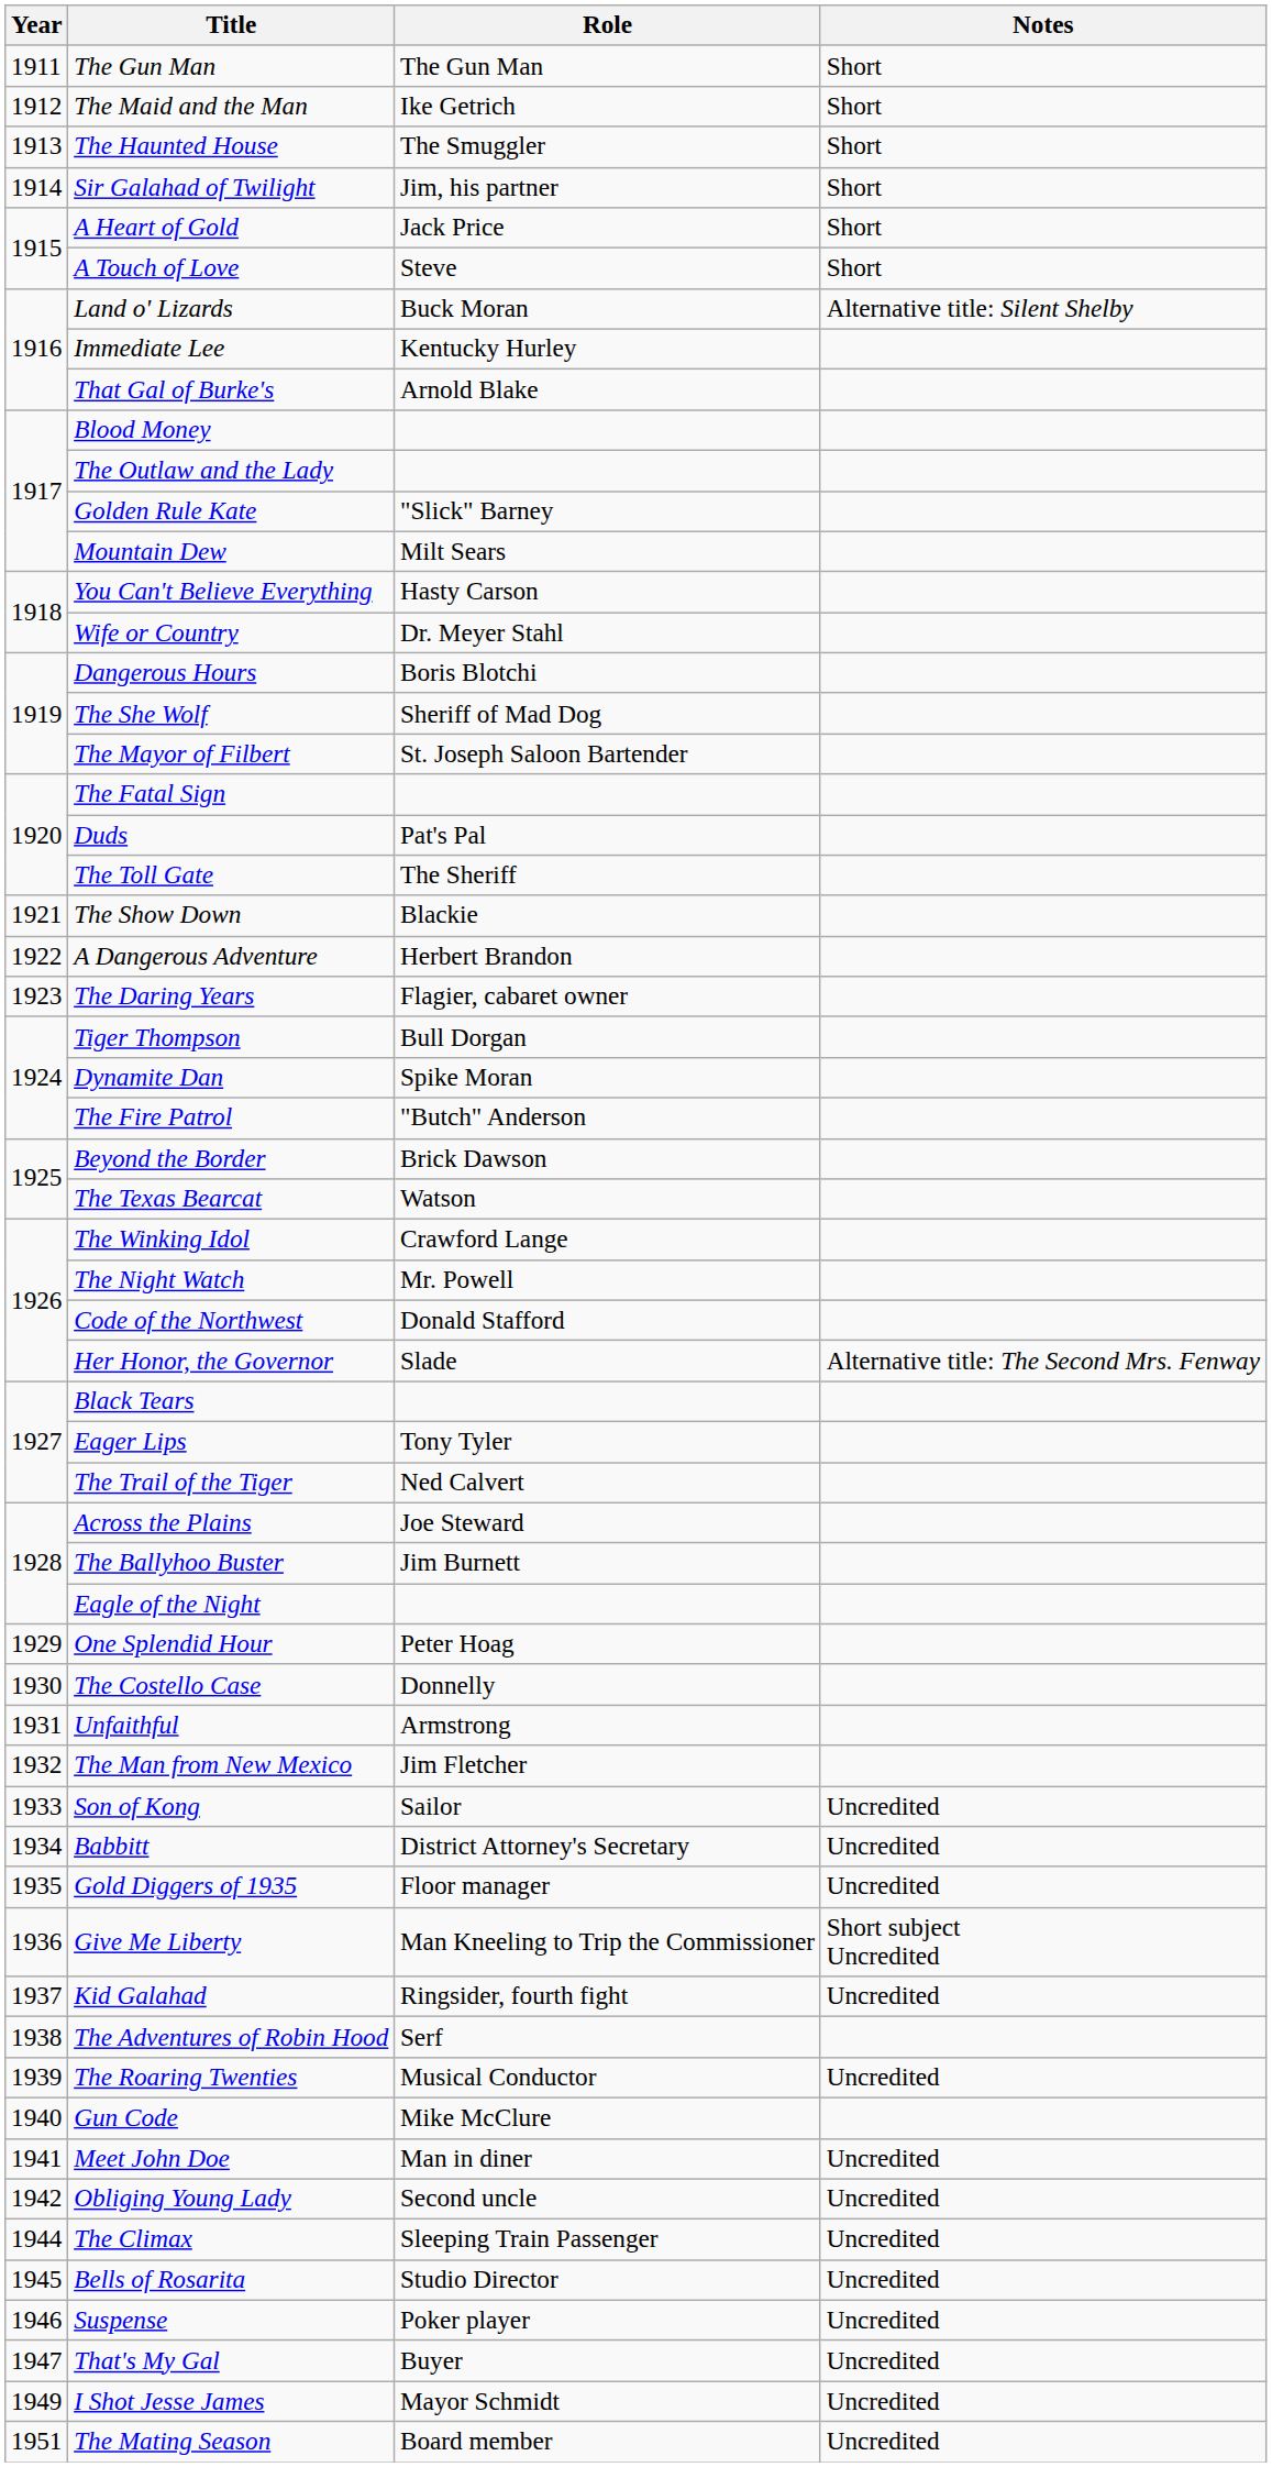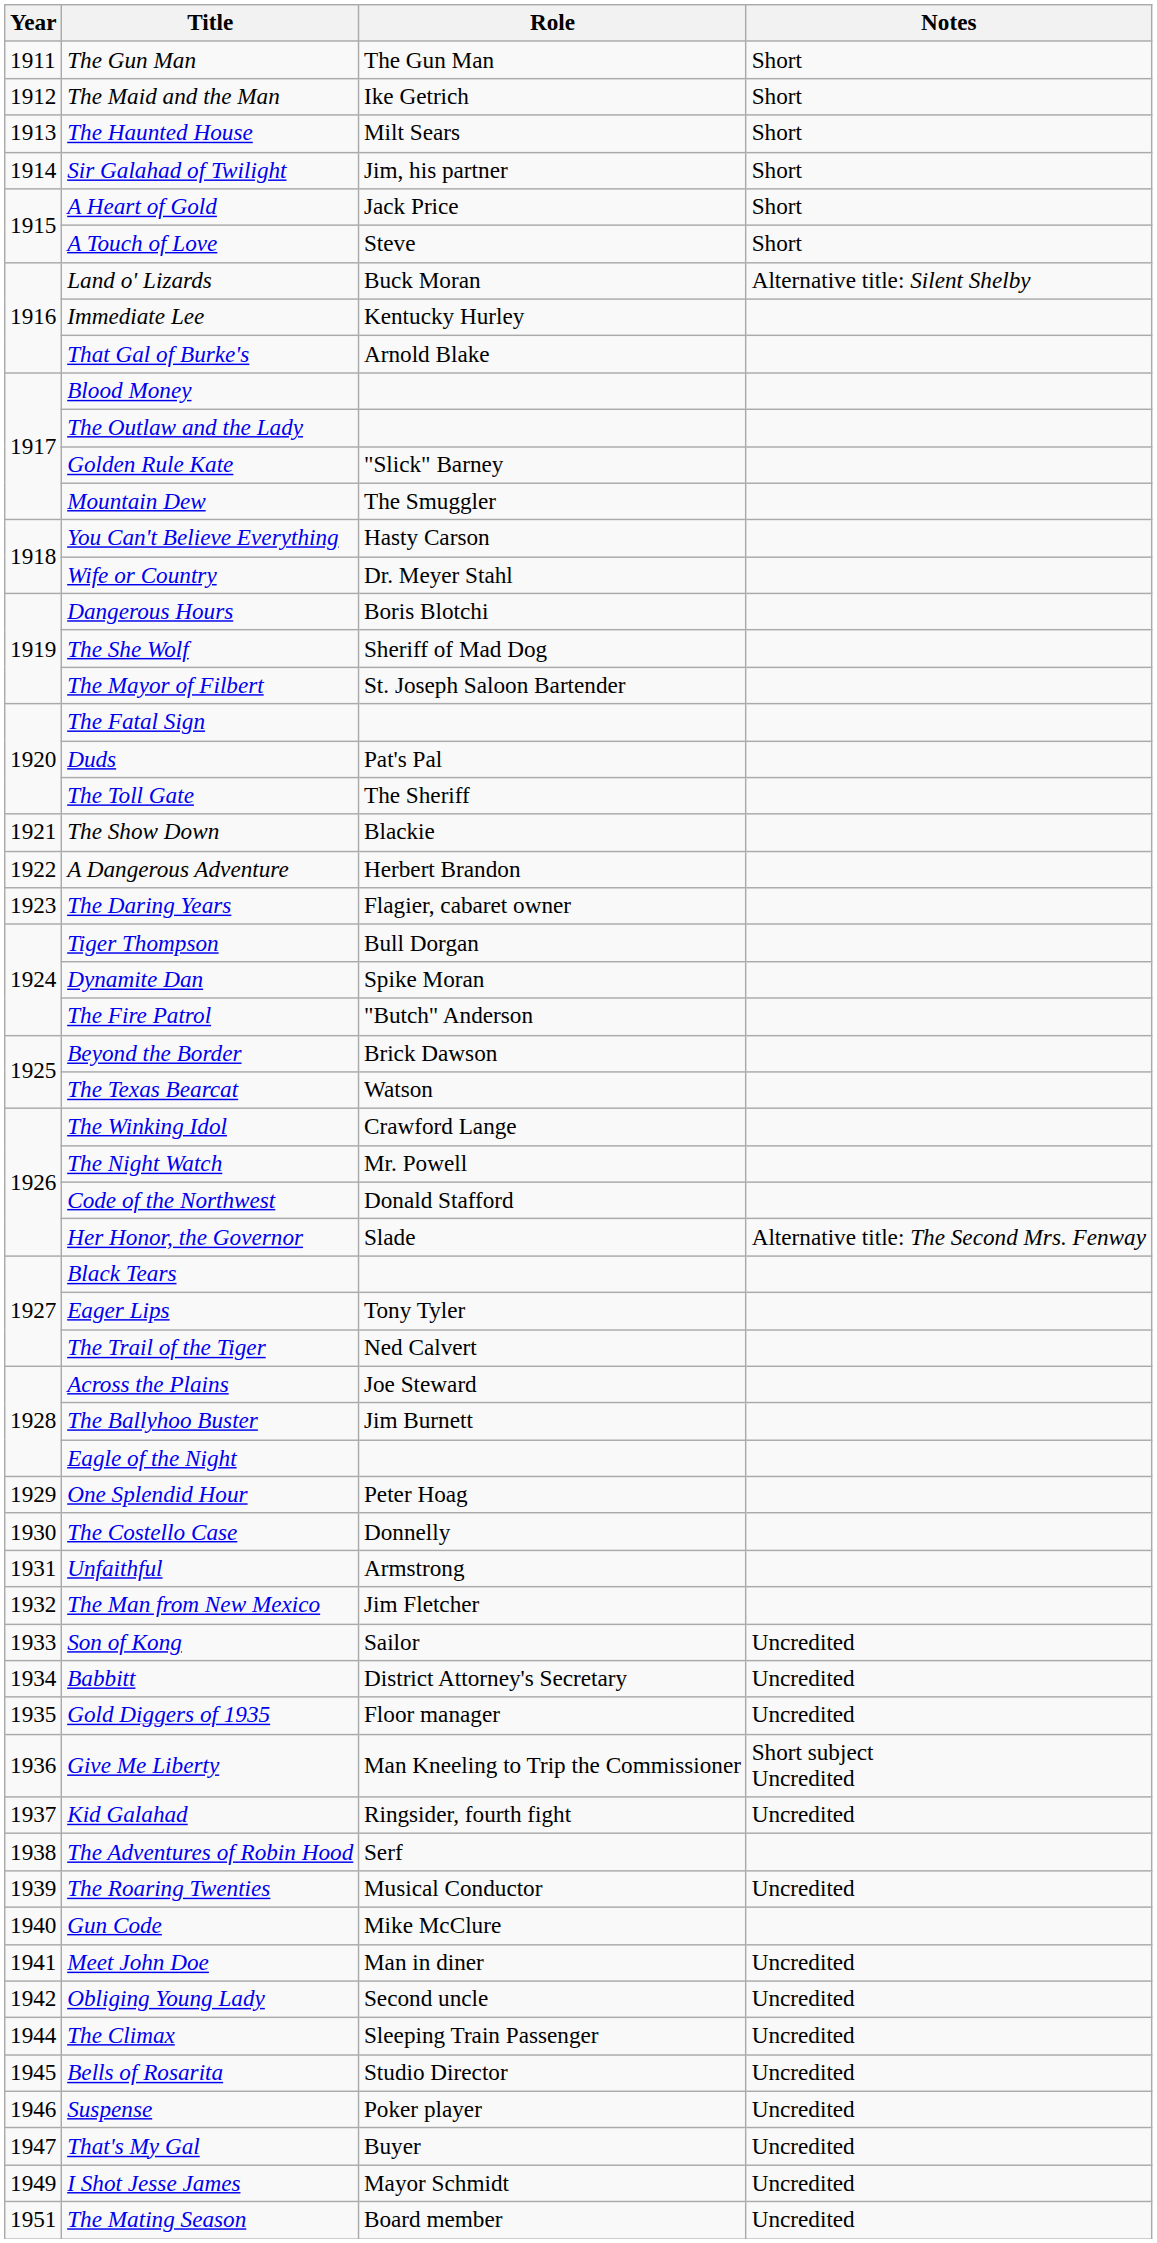 <table class="wikitable sortable">
 <tr>
 <th>Year</th>
 <th>Title</th>
 <th>Role</th>
 <th>Notes</th>
 </tr>
 <tr>
 <td>1911</td>
 <td><em>The Gun Man</em></td>
 <td>The Gun Man</td>
 <td>Short</td>
 </tr>
 <tr>
 <td>1912</td>
 <td><em>The Maid and the Man</em></td>
 <td>Ike Getrich</td>
 <td>Short</td>
 </tr>
 <tr>
 <td>1913</td>
 <td><em><a href='#'>The Haunted House</a></em></td>
-<td>The Smuggler</td>
+<td>Milt Sears</td>
 <td>Short</td>
 </tr>
 <tr>
 <td>1914</td>
 <td><em><a href='#'>Sir Galahad of Twilight</a></em></td>
 <td>Jim, his partner</td>
 <td>Short</td>
 </tr>
 <tr>
 <td rowspan=2>1915</td>
 <td><em><a href='#'>A Heart of Gold</a></em></td>
 <td>Jack Price</td>
 <td>Short</td>
 </tr>
 <tr>
 <td><em><a href='#'>A Touch of Love</a></em></td>
 <td>Steve</td>
 <td>Short</td>
 </tr>
 <tr>
 <td rowspan=3>1916</td>
 <td><em>Land o' Lizards</em></td>
 <td>Buck Moran</td>
 <td>Alternative title: <em>Silent Shelby</em></td>
 </tr>
 <tr>
 <td><em>Immediate Lee</em></td>
 <td>Kentucky Hurley</td>
 <td></td>
 </tr>
 <tr>
 <td><em><a href='#'>That Gal of Burke's</a></em></td>
 <td>Arnold Blake</td>
 <td></td>
 </tr>
 <tr>
 <td rowspan=4>1917</td>
 <td><em><a href='#'>Blood Money</a></em></td>
 <td></td>
 <td></td>
 </tr>
 <tr>
 <td><em><a href='#'>The Outlaw and the Lady</a></em></td>
 <td></td>
 <td></td>
 </tr>
 <tr>
 <td><em><a href='#'>Golden Rule Kate</a></em></td>
 <td>"Slick" Barney</td>
 <td></td>
 </tr>
 <tr>
 <td><em><a href='#'>Mountain Dew</a></em></td>
-<td>Milt Sears</td>
+<td>The Smuggler</td>
 <td></td>
 </tr>
 <tr>
 <td rowspan=2>1918</td>
 <td><em><a href='#'>You Can't Believe Everything</a></em></td>
 <td>Hasty Carson</td>
 <td></td>
 </tr>
 <tr>
 <td><em><a href='#'>Wife or Country</a></em></td>
 <td>Dr. Meyer Stahl</td>
 <td></td>
 </tr>
 <tr>
 <td rowspan=3>1919</td>
 <td><em><a href='#'>Dangerous Hours</a></em></td>
 <td>Boris Blotchi</td>
 <td></td>
 </tr>
 <tr>
 <td><em><a href='#'>The She Wolf</a></em></td>
 <td>Sheriff of Mad Dog</td>
 <td></td>
 </tr>
 <tr>
 <td><em><a href='#'>The Mayor of Filbert</a></em></td>
 <td>St. Joseph Saloon Bartender</td>
 <td></td>
 </tr>
 <tr>
 <td rowspan=3>1920</td>
 <td><em><a href='#'>The Fatal Sign</a></em></td>
 <td></td>
 <td></td>
 </tr>
 <tr>
 <td><em><a href='#'>Duds</a></em></td>
 <td>Pat's Pal</td>
 <td></td>
 </tr>
 <tr>
 <td><em><a href='#'>The Toll Gate</a></em></td>
 <td>The Sheriff</td>
 <td></td>
 </tr>
 <tr>
 <td>1921</td>
 <td><em>The Show Down</em></td>
 <td>Blackie</td>
 <td></td>
 </tr>
 <tr>
 <td>1922</td>
 <td><em>A Dangerous Adventure</em></td>
 <td>Herbert Brandon</td>
 <td></td>
 </tr>
 <tr>
 <td>1923</td>
 <td><em><a href='#'>The Daring Years</a></em></td>
 <td>Flagier, cabaret owner</td>
 <td></td>
 </tr>
 <tr>
 <td rowspan=3>1924</td>
 <td><em><a href='#'>Tiger Thompson</a></em></td>
 <td>Bull Dorgan</td>
 <td></td>
 </tr>
 <tr>
 <td><em><a href='#'>Dynamite Dan</a></em></td>
 <td>Spike Moran</td>
 <td></td>
 </tr>
 <tr>
 <td><em><a href='#'>The Fire Patrol</a></em></td>
 <td>"Butch" Anderson</td>
 <td></td>
 </tr>
 <tr>
 <td rowspan=2>1925</td>
 <td><em><a href='#'>Beyond the Border</a></em></td>
 <td>Brick Dawson</td>
 <td></td>
 </tr>
 <tr>
 <td><em><a href='#'>The Texas Bearcat</a></em></td>
 <td>Watson</td>
 <td></td>
 </tr>
 <tr>
 <td rowspan=4>1926</td>
 <td><em><a href='#'>The Winking Idol</a></em></td>
 <td>Crawford Lange</td>
 <td></td>
 </tr>
 <tr>
 <td><em><a href='#'>The Night Watch</a></em></td>
 <td>Mr. Powell</td>
 <td></td>
 </tr>
 <tr>
 <td><em><a href='#'>Code of the Northwest</a></em></td>
 <td>Donald Stafford</td>
 <td></td>
 </tr>
 <tr>
 <td><em><a href='#'>Her Honor, the Governor</a></em></td>
 <td>Slade</td>
 <td>Alternative title: <em>The Second Mrs. Fenway</em></td>
 </tr>
 <tr>
 <td rowspan=3>1927</td>
 <td><em><a href='#'>Black Tears</a></em></td>
 <td></td>
 <td></td>
 </tr>
 <tr>
 <td><em><a href='#'>Eager Lips</a></em></td>
 <td>Tony Tyler</td>
 <td></td>
 </tr>
 <tr>
 <td><em><a href='#'>The Trail of the Tiger</a></em></td>
 <td>Ned Calvert</td>
 <td></td>
 </tr>
 <tr>
 <td rowspan=3>1928</td>
 <td><em><a href='#'>Across the Plains</a></em></td>
 <td>Joe Steward</td>
 <td></td>
 </tr>
 <tr>
 <td><em><a href='#'>The Ballyhoo Buster</a></em></td>
 <td>Jim Burnett</td>
 <td></td>
 </tr>
 <tr>
 <td><em><a href='#'>Eagle of the Night</a></em></td>
 <td></td>
 <td></td>
 </tr>
 <tr>
 <td>1929</td>
 <td><em><a href='#'>One Splendid Hour</a></em></td>
 <td>Peter Hoag</td>
 <td></td>
 </tr>
 <tr>
 <td>1930</td>
 <td><em><a href='#'>The Costello Case</a></em></td>
 <td>Donnelly</td>
 <td></td>
 </tr>
 <tr>
 <td>1931</td>
 <td><em><a href='#'>Unfaithful</a></em></td>
 <td>Armstrong</td>
 <td></td>
 </tr>
 <tr>
 <td>1932</td>
 <td><em><a href='#'>The Man from New Mexico</a></em></td>
 <td>Jim Fletcher</td>
 <td></td>
 </tr>
 <tr>
 <td>1933</td>
 <td><em><a href='#'>Son of Kong</a></em></td>
 <td>Sailor</td>
 <td>Uncredited</td>
 </tr>
 <tr>
 <td>1934</td>
 <td><em><a href='#'>Babbitt</a></em></td>
 <td>District Attorney's Secretary</td>
 <td>Uncredited</td>
 </tr>
 <tr>
 <td>1935</td>
 <td><em><a href='#'>Gold Diggers of 1935</a></em></td>
 <td>Floor manager</td>
 <td>Uncredited</td>
 </tr>
 <tr>
 <td>1936</td>
 <td><em><a href='#'>Give Me Liberty</a></em></td>
 <td>Man Kneeling to Trip the Commissioner</td>
 <td>Short subject<br>Uncredited</td>
 </tr>
 <tr>
 <td>1937</td>
 <td><em><a href='#'>Kid Galahad</a></em></td>
 <td>Ringsider, fourth fight</td>
 <td>Uncredited</td>
 </tr>
 <tr>
 <td>1938</td>
 <td><em><a href='#'>The Adventures of Robin Hood</a></em></td>
 <td>Serf</td>
 <td></td>
 </tr>
 <tr>
 <td>1939</td>
 <td><em><a href='#'>The Roaring Twenties</a></em></td>
 <td>Musical Conductor</td>
 <td>Uncredited</td>
 </tr>
 <tr>
 <td>1940</td>
 <td><em><a href='#'>Gun Code</a></em></td>
 <td>Mike McClure</td>
 <td></td>
 </tr>
 <tr>
 <td>1941</td>
 <td><em><a href='#'>Meet John Doe</a></em></td>
 <td>Man in diner</td>
 <td>Uncredited</td>
 </tr>
 <tr>
 <td>1942</td>
 <td><em><a href='#'>Obliging Young Lady</a></em></td>
 <td>Second uncle</td>
 <td>Uncredited</td>
 </tr>
 <tr>
 <td>1944</td>
 <td><em><a href='#'>The Climax</a></em></td>
 <td>Sleeping Train Passenger</td>
 <td>Uncredited</td>
 </tr>
 <tr>
 <td>1945</td>
 <td><em><a href='#'>Bells of Rosarita</a></em></td>
 <td>Studio Director</td>
 <td>Uncredited</td>
 </tr>
 <tr>
 <td>1946</td>
 <td><em><a href='#'>Suspense</a></em></td>
 <td>Poker player</td>
 <td>Uncredited</td>
 </tr>
 <tr>
 <td>1947</td>
 <td><em><a href='#'>That's My Gal</a></em></td>
 <td>Buyer</td>
 <td>Uncredited</td>
 </tr>
 <tr>
 <td>1949</td>
 <td><em><a href='#'>I Shot Jesse James</a></em></td>
 <td>Mayor Schmidt</td>
 <td>Uncredited</td>
 </tr>
 <tr>
 <td>1951</td>
 <td><em><a href='#'>The Mating Season</a></em></td>
 <td>Board member</td>
 <td>Uncredited</td>
 </tr>
 </table>
